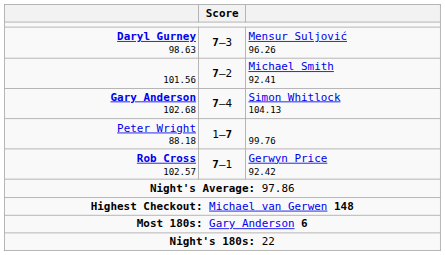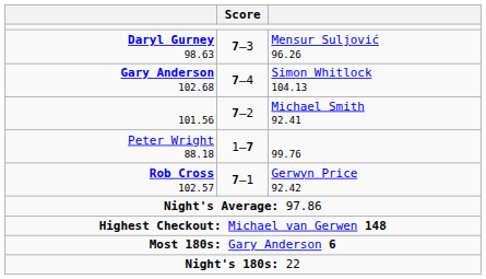 <table class=wikitable style="text-align:center">
 <tr>
 <th width=225></th>
 <th width=50>Score</th>
 <th width=225></th>
 </tr>
 <tr align=center>
 <td colspan="3"></td>
 </tr>
 <tr align=left>
 <td align=right><strong><a href='#'>Daryl Gurney</a></strong>  <br><small><span>98.63</span></small></td>
 <td align=center><strong>7</strong>–3</td>
 <td> <a href='#'>Mensur Suljović</a> <br><small><span>96.26</span></small></td>
 </tr>
 <tr align=left>
+<td align=right><strong><a href='#'>Gary Anderson</a></strong>  <br><small><span>102.68</span></small></td>
+<td align=center><strong>7</strong>–4</td>
+<td> <a href='#'>Simon Whitlock</a> <br><small><span>104.13</span></small></td>
+</tr>
+<tr align=left>
 <td align=right> <br><small><span>101.56</span></small></td>
 <td align=center><strong>7</strong>–2</td>
 <td> <a href='#'>Michael Smith</a> <br><small><span>92.41</span></small></td>
-</tr>
-<tr align=left>
-<td align=right><strong><a href='#'>Gary Anderson</a></strong>  <br><small><span>102.68</span></small></td>
-<td align=center><strong>7</strong>–4</td>
-<td> <a href='#'>Simon Whitlock</a> <br><small><span>104.13</span></small></td>
 </tr>
 <tr align=left>
 <td align=right><a href='#'>Peter Wright</a>  <br><small><span>88.18</span></small></td>
 <td align=center>1–<strong>7</strong></td>
 <td> <br><small><span>99.76</span></small></td>
 </tr>
 <tr align=left>
 <td align=right><strong><a href='#'>Rob Cross</a></strong>  <br><small><span>102.57</span></small></td>
 <td align=center><strong>7</strong>–1</td>
 <td> <a href='#'>Gerwyn Price</a> <br><small><span>92.42</span></small></td>
 </tr>
 <tr align=center>
 <td colspan="3"><strong>Night's Average:</strong> 97.86</td>
 </tr>
 <tr align=center>
 <td colspan="3"><strong>Highest Checkout:</strong>  <a href='#'>Michael van Gerwen</a> <strong>148</strong></td>
 </tr>
 <tr align=center>
 <td colspan="3"><strong>Most 180s:</strong>  <a href='#'>Gary Anderson</a> <strong>6</strong></td>
 </tr>
 <tr align=center>
 <td colspan="3"><strong>Night's 180s:</strong> 22</td>
 </tr>
 </table>
